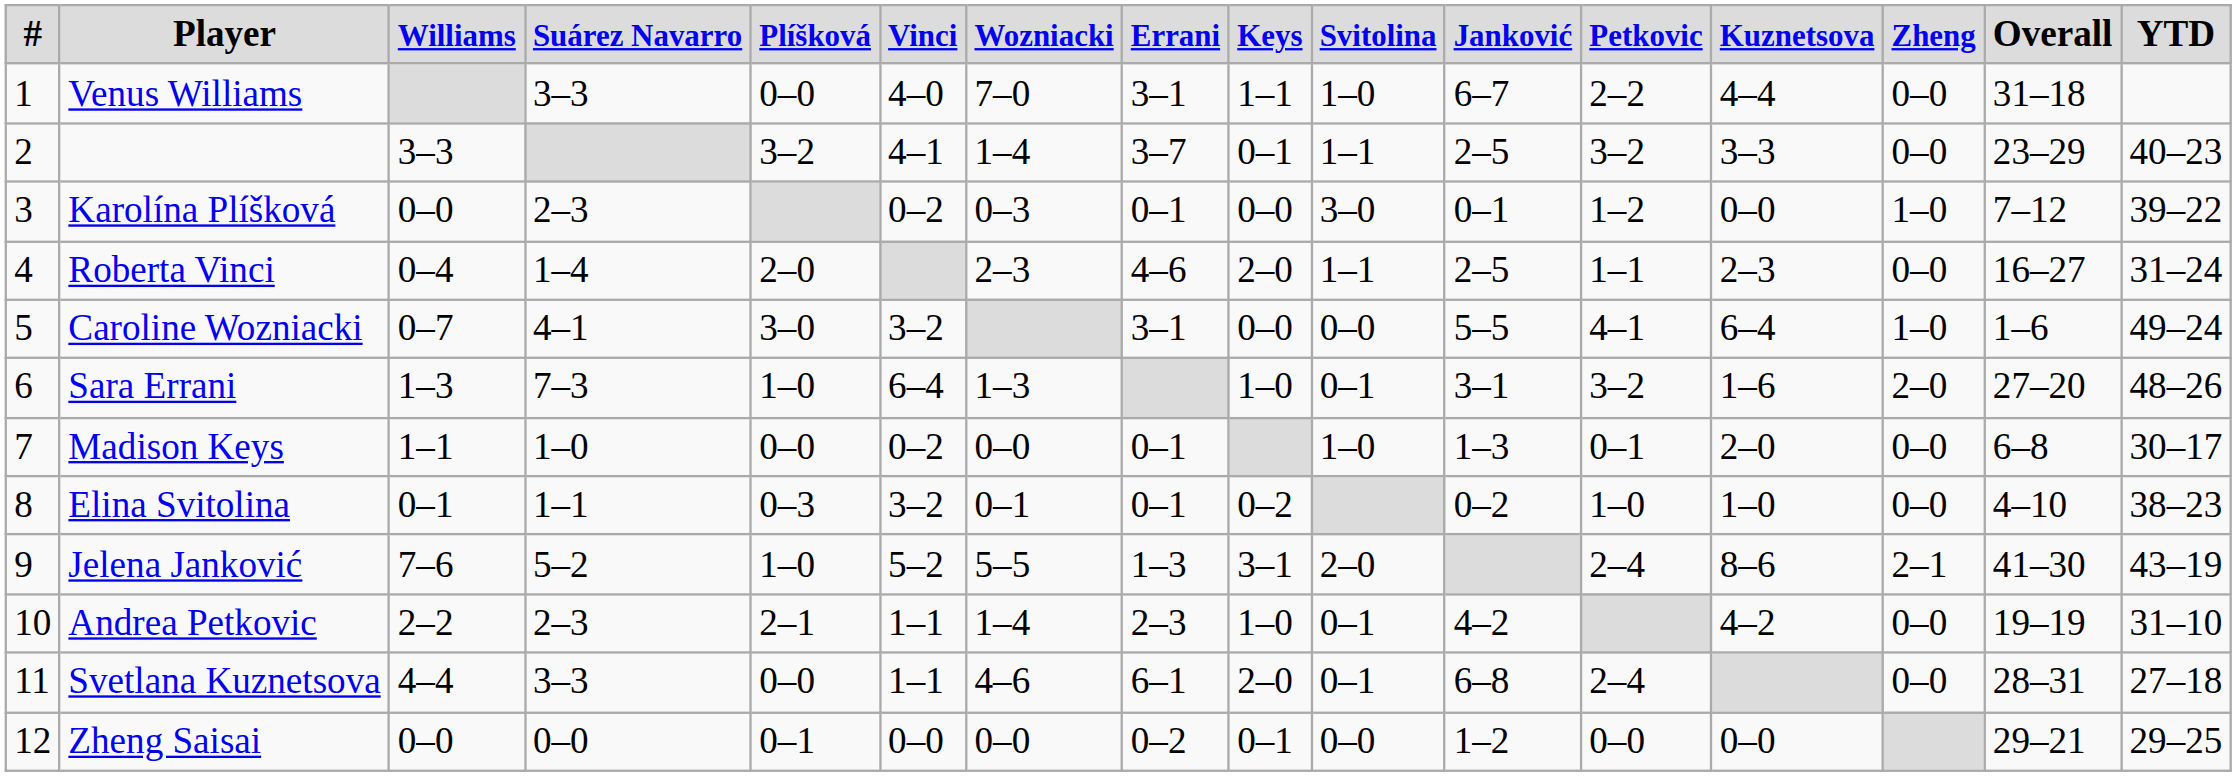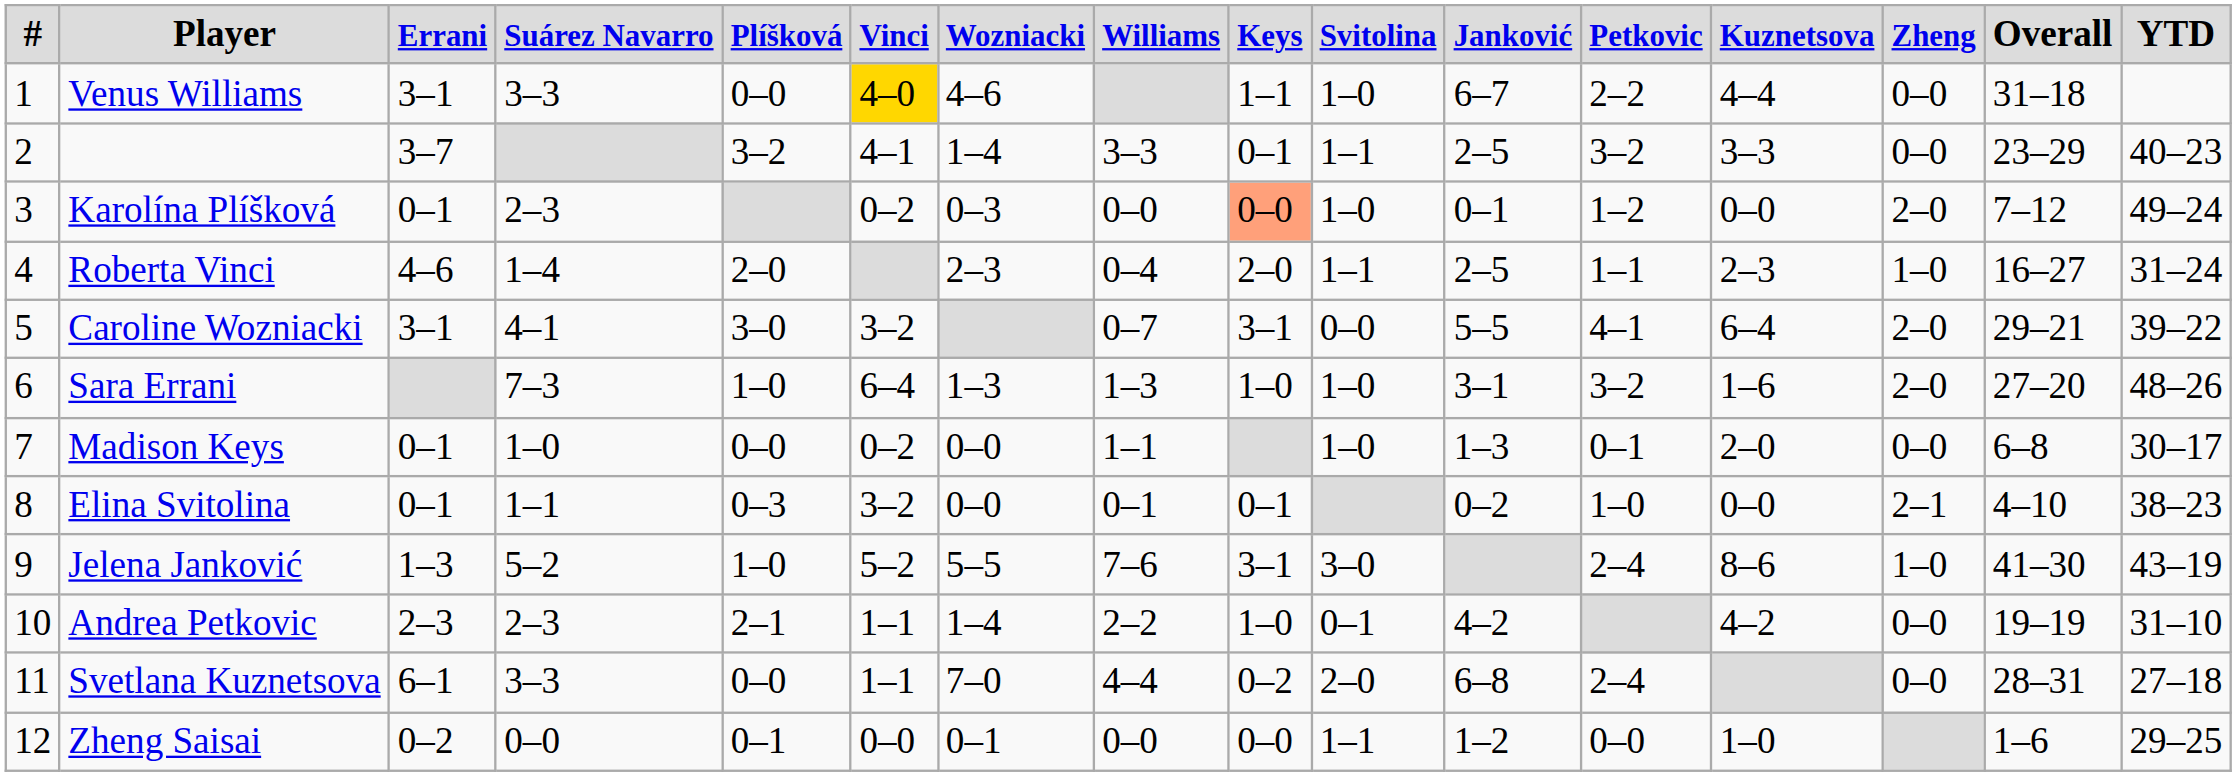 <table class="wikitable" style="margin:1em auto;">
 <tr>
 <th style="background:#dcdcdc;">#</th>
 <th style="background:#dcdcdc;">Player</th>
-<th style="background:#dcdcdc;"><small> <a href='#'>Williams</a> </small></th>
+<th style="background:#dcdcdc;"><small> <a href='#'>Errani</a> </small></th>
 <th style="background:#dcdcdc;"><small> <a href='#'>Suárez Navarro</a> </small></th>
 <th style="background:#dcdcdc;"><small> <a href='#'>Plíšková</a> </small></th>
 <th style="background:#dcdcdc;"><small> <a href='#'>Vinci</a> </small></th>
 <th style="background:#dcdcdc;"><small> <a href='#'>Wozniacki</a> </small></th>
-<th style="background:#dcdcdc;"><small> <a href='#'>Errani</a> </small></th>
+<th style="background:#dcdcdc;"><small> <a href='#'>Williams</a> </small></th>
 <th style="background:#dcdcdc;"><small> <a href='#'>Keys</a> </small></th>
 <th style="background:#dcdcdc;"><small> <a href='#'>Svitolina</a> </small></th>
 <th style="background:#dcdcdc;"><small> <a href='#'>Janković</a> </small></th>
 <th style="background:#dcdcdc;"><small> <a href='#'>Petkovic</a> </small></th>
 <th style="background:#dcdcdc;"><small> <a href='#'>Kuznetsova</a> </small></th>
 <th style="background:#dcdcdc;"><small> <a href='#'>Zheng</a> </small></th>
 <th style="background:#dcdcdc;">Overall</th>
 <th style="background:#dcdcdc;">YTD</th>
 </tr>
 <tr>
 <td>1</td>
 <td style="text-align:left;"> <a href='#'>Venus Williams</a></td>
-<td style="background:#dcdcdc;"></td>
+<td>3–1</td>
 <td>3–3</td>
 <td>0–0</td>
-<td>4–0</td>
-<td>7–0</td>
-<td>3–1</td>
+<td style="background: gold;">4–0</td>
+<td>4–6</td>
+<td style="background:#dcdcdc;"></td>
 <td>1–1</td>
 <td>1–0</td>
 <td>6–7</td>
 <td>2–2</td>
 <td>4–4</td>
 <td>0–0</td>
 <td>31–18</td>
 <td></td>
 </tr>
 <tr>
 <td>2</td>
 <td style="text-align:left;"></td>
-<td>3–3</td>
+<td>3–7</td>
 <td style="background:#dcdcdc;"></td>
 <td>3–2</td>
 <td>4–1</td>
 <td>1–4</td>
-<td>3–7</td>
+<td>3–3</td>
 <td>0–1</td>
 <td>1–1</td>
 <td>2–5</td>
 <td>3–2</td>
 <td>3–3</td>
 <td>0–0</td>
 <td>23–29</td>
 <td>40–23</td>
 </tr>
 <tr>
 <td>3</td>
 <td style="text-align:left;"> <a href='#'>Karolína Plíšková</a></td>
-<td>0–0</td>
+<td>0–1</td>
 <td>2–3</td>
 <td style="background:#dcdcdc;"></td>
 <td>0–2</td>
 <td>0–3</td>
-<td>0–1</td>
 <td>0–0</td>
-<td>3–0</td>
+<td style="background: lightsalmon;">0–0</td>
+<td>1–0</td>
 <td>0–1</td>
 <td>1–2</td>
 <td>0–0</td>
-<td>1–0</td>
+<td>2–0</td>
 <td>7–12</td>
-<td>39–22</td>
+<td>49–24</td>
 </tr>
 <tr>
 <td>4</td>
 <td style="text-align:left;"> <a href='#'>Roberta Vinci</a></td>
-<td>0–4</td>
+<td>4–6</td>
 <td>1–4</td>
 <td>2–0</td>
 <td style="background:#dcdcdc;"></td>
 <td>2–3</td>
-<td>4–6</td>
+<td>0–4</td>
 <td>2–0</td>
 <td>1–1</td>
 <td>2–5</td>
 <td>1–1</td>
 <td>2–3</td>
-<td>0–0</td>
+<td>1–0</td>
 <td>16–27</td>
 <td>31–24</td>
 </tr>
 <tr>
 <td>5</td>
 <td style="text-align:left;"> <a href='#'>Caroline Wozniacki</a></td>
-<td>0–7</td>
+<td>3–1</td>
 <td>4–1</td>
 <td>3–0</td>
 <td>3–2</td>
 <td style="background:#dcdcdc;"></td>
+<td>0–7</td>
 <td>3–1</td>
-<td>0–0</td>
 <td>0–0</td>
 <td>5–5</td>
 <td>4–1</td>
 <td>6–4</td>
-<td>1–0</td>
-<td>1–6</td>
-<td>49–24</td>
+<td>2–0</td>
+<td>29–21</td>
+<td>39–22</td>
 </tr>
 <tr>
 <td>6</td>
 <td style="text-align:left;"> <a href='#'>Sara Errani</a></td>
-<td>1–3</td>
+<td style="background:#dcdcdc;"></td>
 <td>7–3</td>
 <td>1–0</td>
 <td>6–4</td>
 <td>1–3</td>
-<td style="background:#dcdcdc;"></td>
+<td>1–3</td>
 <td>1–0</td>
-<td>0–1</td>
+<td>1–0</td>
 <td>3–1</td>
 <td>3–2</td>
 <td>1–6</td>
 <td>2–0</td>
 <td>27–20</td>
 <td>48–26</td>
 </tr>
 <tr>
 <td>7</td>
 <td style="text-align:left;"> <a href='#'>Madison Keys</a></td>
-<td>1–1</td>
+<td>0–1</td>
 <td>1–0</td>
 <td>0–0</td>
 <td>0–2</td>
 <td>0–0</td>
-<td>0–1</td>
+<td>1–1</td>
 <td style="background:#dcdcdc;"></td>
 <td>1–0</td>
 <td>1–3</td>
 <td>0–1</td>
 <td>2–0</td>
 <td>0–0</td>
 <td>6–8</td>
 <td>30–17</td>
 </tr>
 <tr>
 <td>8</td>
 <td style="text-align:left;"> <a href='#'>Elina Svitolina</a></td>
 <td>0–1</td>
 <td>1–1</td>
 <td>0–3</td>
 <td>3–2</td>
+<td>0–0</td>
 <td>0–1</td>
 <td>0–1</td>
-<td>0–2</td>
 <td style="background:#dcdcdc;"></td>
 <td>0–2</td>
 <td>1–0</td>
-<td>1–0</td>
 <td>0–0</td>
+<td>2–1</td>
 <td>4–10</td>
 <td>38–23</td>
 </tr>
 <tr>
 <td>9</td>
 <td style="text-align:left;"> <a href='#'>Jelena Janković</a></td>
-<td>7–6</td>
+<td>1–3</td>
 <td>5–2</td>
 <td>1–0</td>
 <td>5–2</td>
 <td>5–5</td>
-<td>1–3</td>
+<td>7–6</td>
 <td>3–1</td>
-<td>2–0</td>
+<td>3–0</td>
 <td style="background:#dcdcdc;"></td>
 <td>2–4</td>
 <td>8–6</td>
-<td>2–1</td>
+<td>1–0</td>
 <td>41–30</td>
 <td>43–19</td>
 </tr>
 <tr>
 <td>10</td>
 <td style="text-align:left;"> <a href='#'>Andrea Petkovic</a></td>
-<td>2–2</td>
+<td>2–3</td>
 <td>2–3</td>
 <td>2–1</td>
 <td>1–1</td>
 <td>1–4</td>
-<td>2–3</td>
+<td>2–2</td>
 <td>1–0</td>
 <td>0–1</td>
 <td>4–2</td>
 <td style="background:#dcdcdc;"></td>
 <td>4–2</td>
 <td>0–0</td>
 <td>19–19</td>
 <td>31–10</td>
 </tr>
 <tr>
 <td>11</td>
 <td style="text-align:left;"> <a href='#'>Svetlana Kuznetsova</a></td>
-<td>4–4</td>
+<td>6–1</td>
 <td>3–3</td>
 <td>0–0</td>
 <td>1–1</td>
-<td>4–6</td>
-<td>6–1</td>
+<td>7–0</td>
+<td>4–4</td>
+<td>0–2</td>
 <td>2–0</td>
-<td>0–1</td>
 <td>6–8</td>
 <td>2–4</td>
 <td style="background:#dcdcdc;"></td>
 <td>0–0</td>
 <td>28–31</td>
 <td>27–18</td>
 </tr>
 <tr>
 <td>12</td>
 <td style="text-align:left;"> <a href='#'>Zheng Saisai</a></td>
+<td>0–2</td>
 <td>0–0</td>
+<td>0–1</td>
 <td>0–0</td>
 <td>0–1</td>
 <td>0–0</td>
 <td>0–0</td>
-<td>0–2</td>
-<td>0–1</td>
-<td>0–0</td>
+<td>1–1</td>
 <td>1–2</td>
 <td>0–0</td>
-<td>0–0</td>
+<td>1–0</td>
 <td style="background:#dcdcdc;"></td>
-<td>29–21</td>
+<td>1–6</td>
 <td>29–25</td>
 </tr>
 </table>
